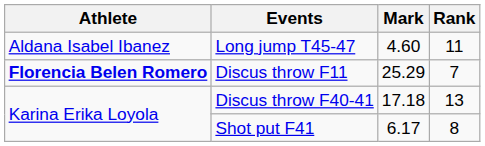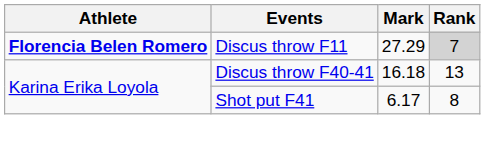 <table class=wikitable style="font-size:90%">
 <tr>
 <th>Athlete</th>
 <th>Events</th>
 <th>Mark</th>
 <th>Rank</th>
 </tr>
 <tr>
-<td><a href='#'>Aldana Isabel Ibanez</a></td>
-<td><a href='#'>Long jump T45-47</a></td>
-<td align="center">4.60</td>
-<td align="center">11</td>
-</tr>
-<tr>
 <td><strong><a href='#'>Florencia Belen Romero</a></strong></td>
 <td><a href='#'>Discus throw F11</a></td>
-<td align="center">25.29</td>
-<td align="center">7</td>
+<td align="center">27.29</td>
+<td align="center" style="background: lightgrey;">7</td>
 </tr>
 <tr>
 <td rowspan="2"><a href='#'>Karina Erika Loyola</a></td>
 <td><a href='#'>Discus throw F40-41</a></td>
-<td align="center">17.18</td>
+<td align="center">16.18</td>
 <td align="center">13</td>
 </tr>
 <tr>
 <td><a href='#'>Shot put F41</a></td>
 <td align="center">6.17</td>
 <td align="center">8</td>
 </tr>
 </table>
